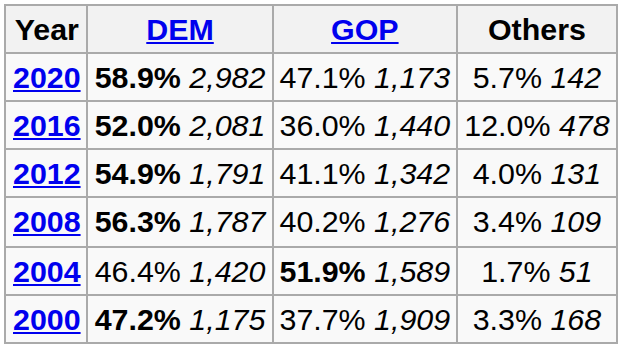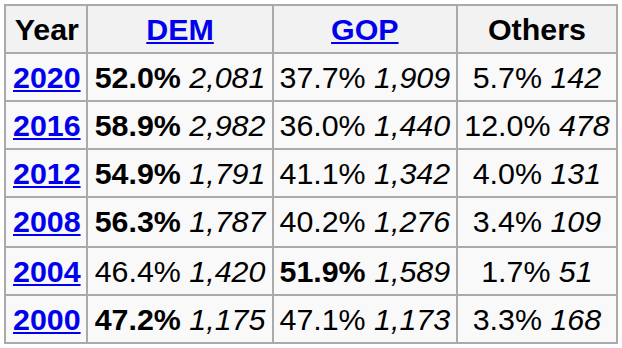 <table class="wikitable"  style="float:right; font-size:95%;">
 <tr style="background:lightgrey;">
 <th>Year</th>
 <th><a href='#'>DEM</a></th>
 <th><a href='#'>GOP</a></th>
 <th>Others</th>
 </tr>
 <tr>
 <td align="center" ><strong><a href='#'>2020</a></strong></td>
-<td align="center" ><strong>58.9%</strong> <em>2,982</em></td>
-<td align="center" >47.1% <em>1,173</em></td>
+<td align="center" ><strong>52.0%</strong> <em>2,081</em></td>
+<td align="center" >37.7% <em>1,909</em></td>
 <td align="center" >5.7% <em>142</em></td>
 </tr>
 <tr>
 <td align="center" ><strong><a href='#'>2016</a></strong></td>
-<td align="center" ><strong>52.0%</strong> <em>2,081</em></td>
+<td align="center" ><strong>58.9%</strong> <em>2,982</em></td>
 <td align="center" >36.0% <em>1,440</em></td>
 <td align="center" >12.0% <em>478</em></td>
 </tr>
 <tr>
 <td align="center" ><strong><a href='#'>2012</a></strong></td>
 <td align="center" ><strong>54.9%</strong> <em>1,791</em></td>
 <td align="center" >41.1% <em>1,342</em></td>
 <td align="center" >4.0% <em>131</em></td>
 </tr>
 <tr>
 <td align="center" ><strong><a href='#'>2008</a></strong></td>
 <td align="center" ><strong>56.3%</strong> <em>1,787</em></td>
 <td align="center" >40.2% <em>1,276</em></td>
 <td align="center" >3.4% <em>109</em></td>
 </tr>
 <tr>
 <td align="center" ><strong><a href='#'>2004</a></strong></td>
 <td align="center" >46.4% <em>1,420</em></td>
 <td align="center" ><strong>51.9%</strong> <em>1,589</em></td>
 <td align="center" >1.7% <em>51</em></td>
 </tr>
 <tr>
 <td align="center" ><strong><a href='#'>2000</a></strong></td>
 <td align="center" ><strong>47.2%</strong> <em>1,175</em></td>
-<td align="center" >37.7% <em>1,909</em></td>
+<td align="center" >47.1% <em>1,173</em></td>
 <td align="center" >3.3% <em>168</em></td>
 </tr>
 </table>
